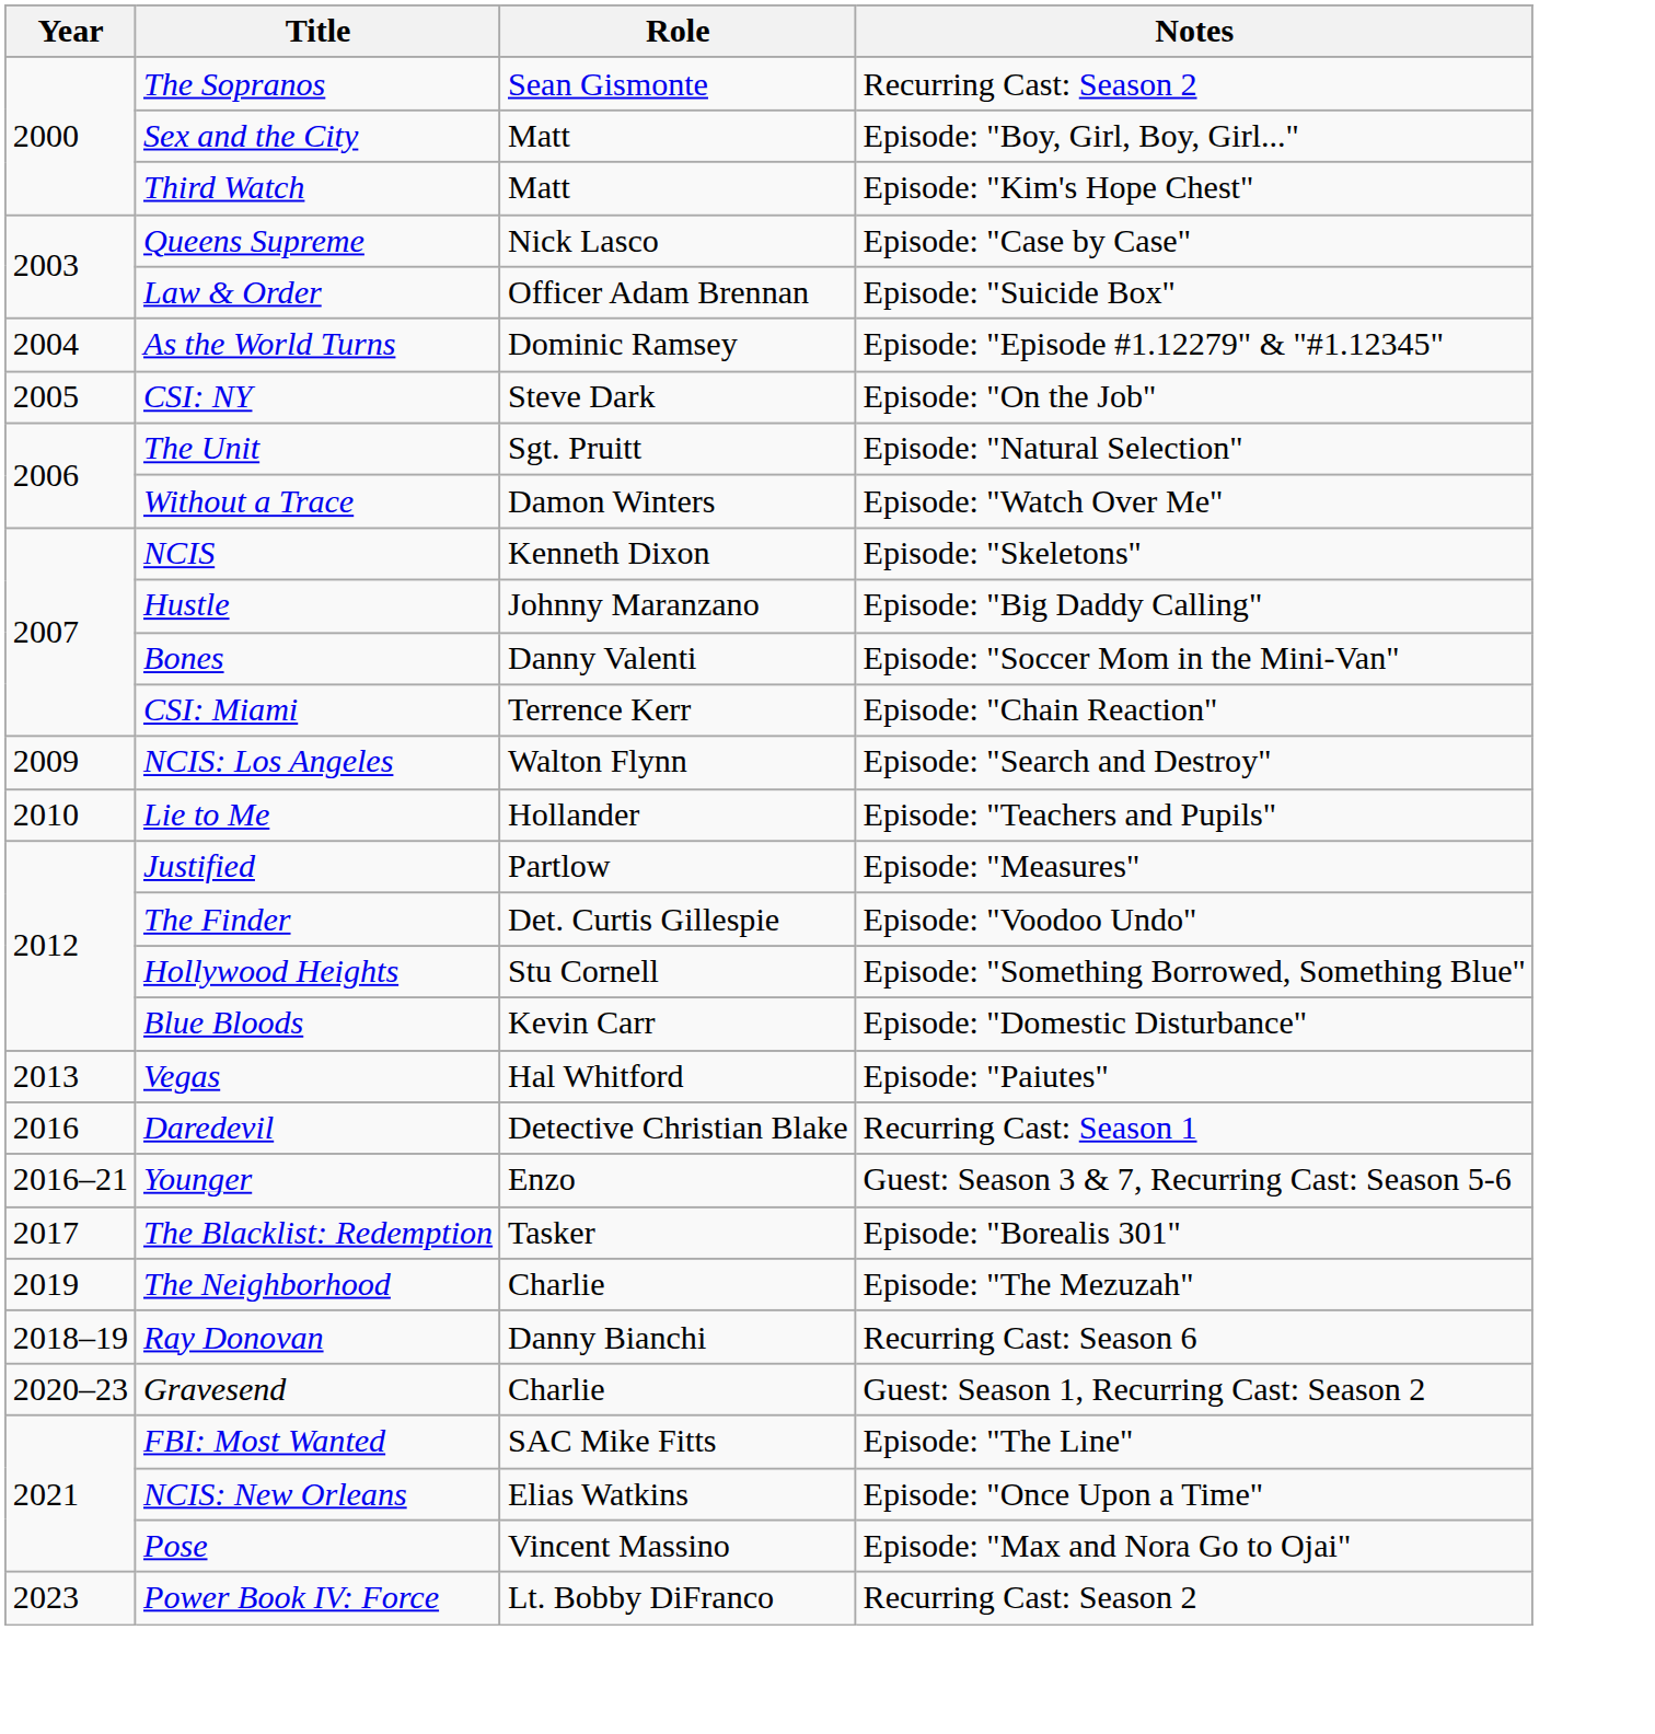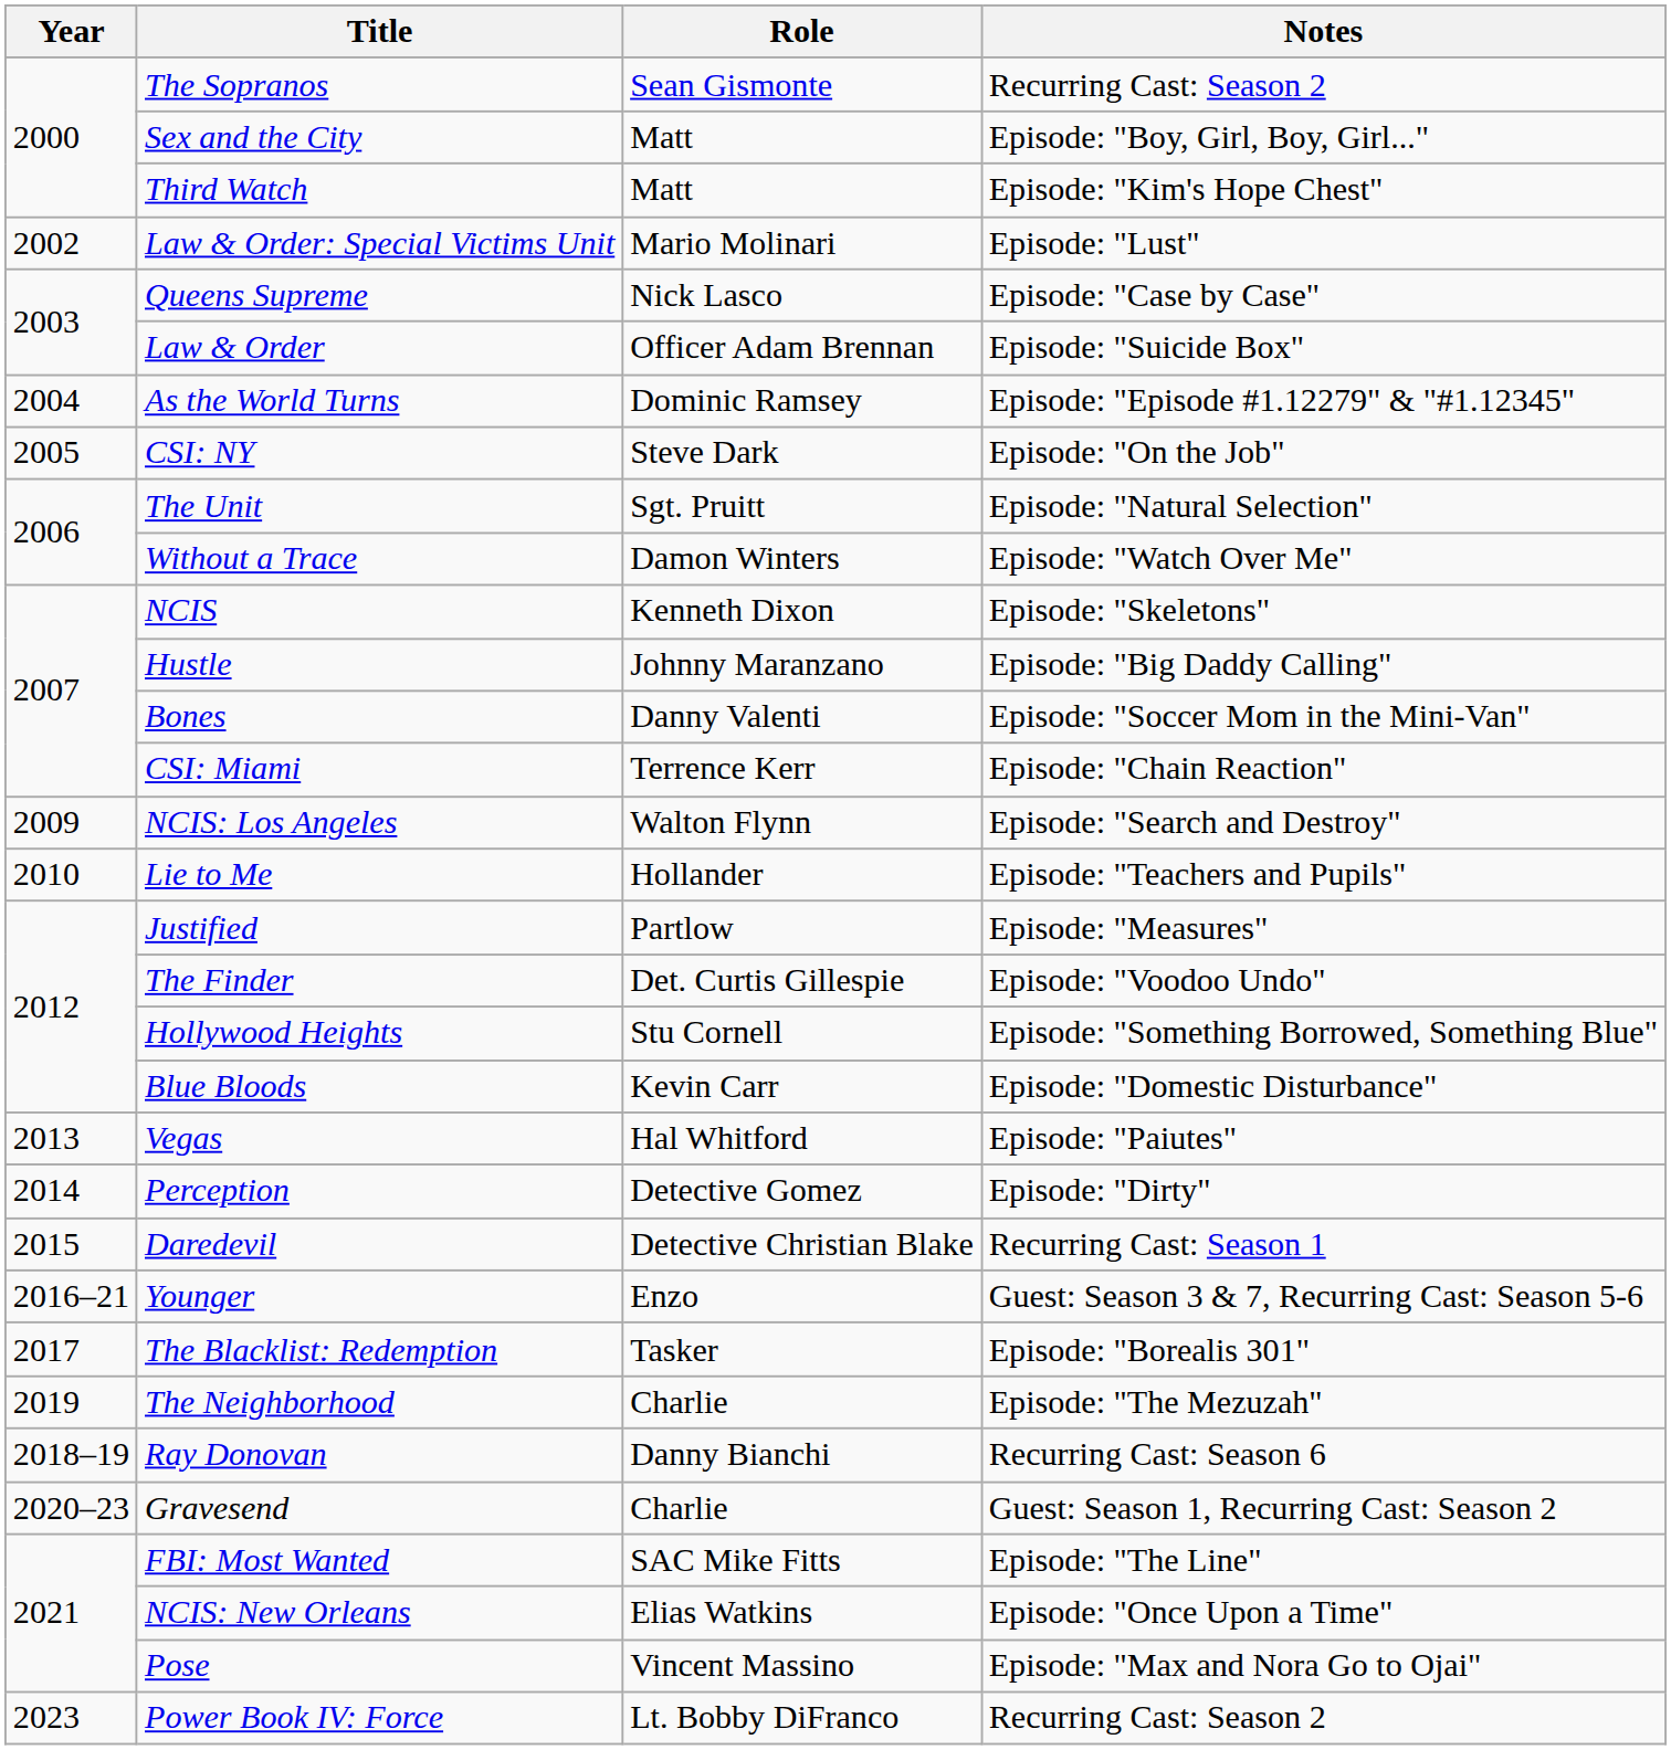 <table class="wikitable sortable">
 <tr>
 <th>Year</th>
 <th>Title</th>
 <th>Role</th>
 <th>Notes</th>
 </tr>
 <tr>
 <td rowspan="3">2000</td>
 <td><em><a href='#'>The Sopranos</a></em></td>
 <td><a href='#'>Sean Gismonte</a></td>
 <td>Recurring Cast: <a href='#'>Season 2</a></td>
 </tr>
 <tr>
 <td><em><a href='#'>Sex and the City</a></em></td>
 <td>Matt</td>
 <td>Episode: "Boy, Girl, Boy, Girl..."</td>
 </tr>
 <tr>
 <td><em><a href='#'>Third Watch</a></em></td>
 <td>Matt</td>
 <td>Episode: "Kim's Hope Chest"</td>
+</tr>
+<tr>
+<td>2002</td>
+<td><em><a href='#'>Law & Order: Special Victims Unit</a></em></td>
+<td>Mario Molinari</td>
+<td>Episode: "Lust"</td>
 </tr>
 <tr>
 <td rowspan="2">2003</td>
 <td><em><a href='#'>Queens Supreme</a></em></td>
 <td>Nick Lasco</td>
 <td>Episode: "Case by Case"</td>
 </tr>
 <tr>
 <td><em><a href='#'>Law & Order</a></em></td>
 <td>Officer Adam Brennan</td>
 <td>Episode: "Suicide Box"</td>
 </tr>
 <tr>
 <td>2004</td>
 <td><em><a href='#'>As the World Turns</a></em></td>
 <td>Dominic Ramsey</td>
 <td>Episode: "Episode #1.12279" & "#1.12345"</td>
 </tr>
 <tr>
 <td>2005</td>
 <td><em><a href='#'>CSI: NY</a></em></td>
 <td>Steve Dark</td>
 <td>Episode: "On the Job"</td>
 </tr>
 <tr>
 <td rowspan="2">2006</td>
 <td><em><a href='#'>The Unit</a></em></td>
 <td>Sgt. Pruitt</td>
 <td>Episode: "Natural Selection"</td>
 </tr>
 <tr>
 <td><em><a href='#'>Without a Trace</a></em></td>
 <td>Damon Winters</td>
 <td>Episode: "Watch Over Me"</td>
 </tr>
 <tr>
 <td rowspan="4">2007</td>
 <td><a href='#'><em>NCIS</em></a></td>
 <td>Kenneth Dixon</td>
 <td>Episode: "Skeletons"</td>
 </tr>
 <tr>
 <td><a href='#'><em>Hustle</em></a></td>
 <td>Johnny Maranzano</td>
 <td>Episode: "Big Daddy Calling"</td>
 </tr>
 <tr>
 <td><a href='#'><em>Bones</em></a></td>
 <td>Danny Valenti</td>
 <td>Episode: "Soccer Mom in the Mini-Van"</td>
 </tr>
 <tr>
 <td><em><a href='#'>CSI: Miami</a></em></td>
 <td>Terrence Kerr</td>
 <td>Episode: "Chain Reaction"</td>
 </tr>
 <tr>
 <td>2009</td>
 <td><em><a href='#'>NCIS: Los Angeles</a></em></td>
 <td>Walton Flynn</td>
 <td>Episode: "Search and Destroy"</td>
 </tr>
 <tr>
 <td>2010</td>
 <td><em><a href='#'>Lie to Me</a></em></td>
 <td>Hollander</td>
 <td>Episode: "Teachers and Pupils"</td>
 </tr>
 <tr>
 <td rowspan="4">2012</td>
 <td><a href='#'><em>Justified</em></a></td>
 <td>Partlow</td>
 <td>Episode: "Measures"</td>
 </tr>
 <tr>
 <td><a href='#'><em>The Finder</em></a></td>
 <td>Det. Curtis Gillespie</td>
 <td>Episode: "Voodoo Undo"</td>
 </tr>
 <tr>
 <td><a href='#'><em>Hollywood Heights</em></a></td>
 <td>Stu Cornell</td>
 <td>Episode: "Something Borrowed, Something Blue"</td>
 </tr>
 <tr>
 <td><a href='#'><em>Blue Bloods</em></a></td>
 <td>Kevin Carr</td>
 <td>Episode: "Domestic Disturbance"</td>
 </tr>
 <tr>
 <td>2013</td>
 <td><a href='#'><em>Vegas</em></a></td>
 <td>Hal Whitford</td>
 <td>Episode: "Paiutes"</td>
 </tr>
 <tr>
-<td>2016</td>
+<td>2014</td>
+<td><a href='#'><em>Perception</em></a></td>
+<td>Detective Gomez</td>
+<td>Episode: "Dirty"</td>
+</tr>
+<tr>
+<td>2015</td>
 <td><a href='#'><em>Daredevil</em></a></td>
 <td>Detective Christian Blake</td>
 <td>Recurring Cast: <a href='#'>Season 1</a></td>
 </tr>
 <tr>
 <td>2016–21</td>
 <td><a href='#'><em>Younger</em></a></td>
 <td>Enzo</td>
 <td>Guest: Season 3 & 7, Recurring Cast: Season 5-6</td>
 </tr>
 <tr>
 <td>2017</td>
 <td><em><a href='#'>The Blacklist: Redemption</a></em></td>
 <td>Tasker</td>
 <td>Episode: "Borealis 301"</td>
 </tr>
 <tr>
 <td>2019</td>
 <td><a href='#'><em>The Neighborhood</em></a></td>
 <td>Charlie</td>
 <td>Episode: "The Mezuzah"</td>
 </tr>
 <tr>
 <td>2018–19</td>
 <td><em><a href='#'>Ray Donovan</a></em></td>
 <td>Danny Bianchi</td>
 <td>Recurring Cast: Season 6</td>
 </tr>
 <tr>
 <td>2020–23</td>
 <td><em>Gravesend</em></td>
 <td>Charlie</td>
 <td>Guest: Season 1, Recurring Cast: Season 2</td>
 </tr>
 <tr>
 <td rowspan="3">2021</td>
 <td><em><a href='#'>FBI: Most Wanted</a></em></td>
 <td>SAC Mike Fitts</td>
 <td>Episode: "The Line"</td>
 </tr>
 <tr>
 <td><em><a href='#'>NCIS: New Orleans</a></em></td>
 <td>Elias Watkins</td>
 <td>Episode: "Once Upon a Time"</td>
 </tr>
 <tr>
 <td><a href='#'><em>Pose</em></a></td>
 <td>Vincent Massino</td>
 <td>Episode: "Max and Nora Go to Ojai"</td>
 </tr>
 <tr>
 <td>2023</td>
 <td><em><a href='#'>Power Book IV: Force</a></em></td>
 <td>Lt. Bobby DiFranco</td>
 <td>Recurring Cast: Season 2</td>
 </tr>
 </table>
